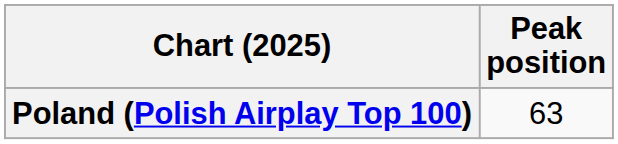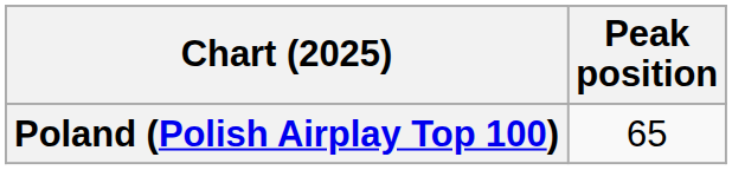 <table class="wikitable plainrowheaders" style="text-align:center">
 <tr>
 <th scope="col">Chart (2025)</th>
 <th scope="col">Peak<br>position</th>
 </tr>
 <tr>
 <th scope="row">Poland (<a href='#'>Polish Airplay Top 100</a>)</th>
-<td>63</td>
+<td>65</td>
 </tr>
 </table>
